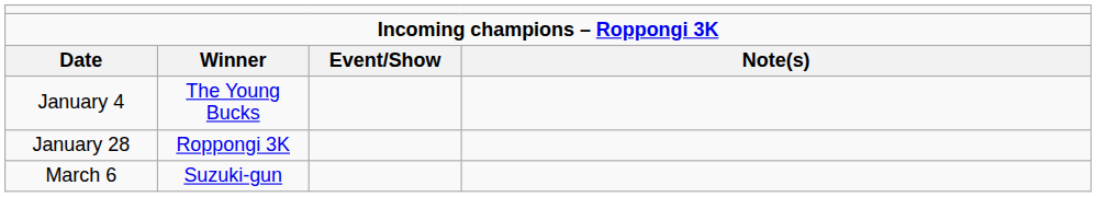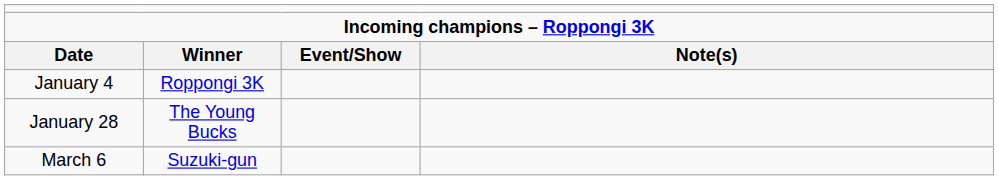 <table class="wikitable" style="text-align:center; width:100%;">
 <tr>
 <td colspan="5"></td>
 </tr>
 <tr>
 <td colspan="5"><strong>Incoming champions – <a href='#'>Roppongi 3K</a> </strong></td>
 </tr>
 <tr>
 <th width=14%>Date</th>
 <th width=14%>Winner</th>
 <th width=14%>Event/Show</th>
 <th width=58%>Note(s)</th>
 </tr>
 <tr>
 <td>January 4</td>
-<td><a href='#'>The Young Bucks</a><br></td>
+<td><a href='#'>Roppongi 3K</a><br></td>
 <td></td>
 <td align=left></td>
 </tr>
 <tr>
 <td>January 28</td>
-<td><a href='#'>Roppongi 3K</a><br></td>
+<td><a href='#'>The Young Bucks</a><br></td>
 <td></td>
 <td align=left></td>
 </tr>
 <tr>
 <td>March 6</td>
 <td><a href='#'>Suzuki-gun</a><br></td>
 <td></td>
 <td align=left></td>
 </tr>
 </table>
